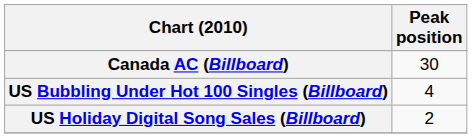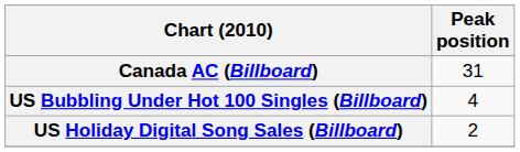 <table class="wikitable sortable plainrowheaders" style="text-align:center">
 <tr>
 <th scope="col">Chart (2010)</th>
 <th scope="col">Peak<br>position</th>
 </tr>
 <tr>
 </tr>
 <tr>
 </tr>
 <tr>
 <th scope="row">Canada <a href='#'>AC</a> (<em><a href='#'>Billboard</a></em>)</th>
-<td>30</td>
+<td>31</td>
 </tr>
 <tr>
 <th scope="row">US <a href='#'>Bubbling Under Hot 100 Singles</a> (<a href='#'><em>Billboard</em></a>)</th>
 <td>4</td>
 </tr>
 <tr>
 <th scope="row">US <a href='#'>Holiday Digital Song Sales</a> (<em><a href='#'>Billboard</a></em>)</th>
 <td>2</td>
 </tr>
 <tr>
 </tr>
 </table>
